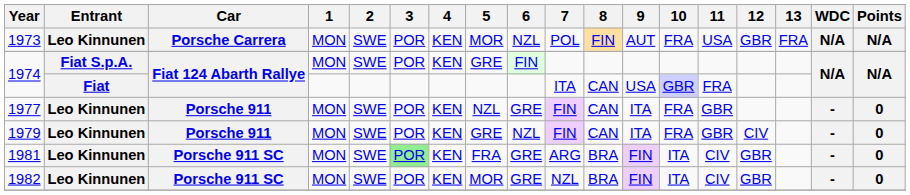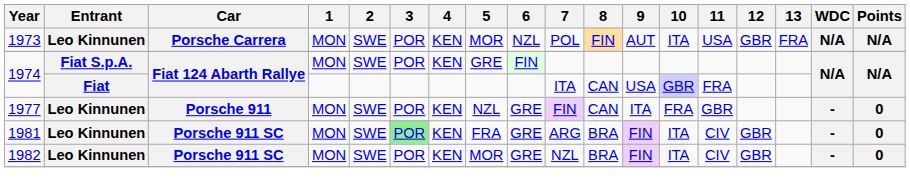 <table class="wikitable" style="text-align:center; font-size:90%;">
 <tr>
 <th>Year</th>
 <th>Entrant</th>
 <th>Car</th>
 <th>1</th>
 <th>2</th>
 <th>3</th>
 <th>4</th>
 <th>5</th>
 <th>6</th>
 <th>7</th>
 <th>8</th>
 <th>9</th>
 <th>10</th>
 <th>11</th>
 <th>12</th>
 <th>13</th>
 <th>WDC</th>
 <th>Points</th>
 </tr>
 <tr>
 <td><a href='#'>1973</a></td>
 <th>Leo Kinnunen</th>
 <th><a href='#'>Porsche Carrera</a></th>
 <td><a href='#'>MON</a></td>
 <td><a href='#'>SWE</a></td>
 <td><a href='#'>POR</a></td>
 <td><a href='#'>KEN</a></td>
 <td><a href='#'>MOR</a></td>
 <td><a href='#'>NZL</a></td>
 <td><a href='#'>POL</a></td>
 <td style="background:#FFDF9F;"><a href='#'>FIN</a><br></td>
 <td><a href='#'>AUT</a></td>
-<td><a href='#'>FRA</a></td>
+<td><a href='#'>ITA</a></td>
 <td><a href='#'>USA</a></td>
 <td><a href='#'>GBR</a></td>
 <td><a href='#'>FRA</a></td>
 <th>N/A</th>
 <th>N/A</th>
 </tr>
 <tr>
 </tr>
 <tr>
 <td rowspan="2"><a href='#'>1974</a></td>
 <th><a href='#'>Fiat S.p.A.</a></th>
 <th rowspan="2"><a href='#'>Fiat 124 Abarth Rallye</a></th>
 <td><a href='#'>MON</a><br></td>
 <td><a href='#'>SWE</a><br></td>
 <td><a href='#'>POR</a></td>
 <td><a href='#'>KEN</a></td>
 <td><a href='#'>GRE</a><br></td>
 <td style="background:#DFFFDF;"><a href='#'>FIN</a><br></td>
 <td></td>
 <td></td>
 <td></td>
 <td></td>
 <td></td>
 <td></td>
 <td></td>
 <th rowspan="2">N/A</th>
 <th rowspan="2">N/A</th>
 </tr>
 <tr>
 <th><a href='#'>Fiat</a></th>
 <td></td>
 <td></td>
 <td></td>
 <td></td>
 <td></td>
 <td></td>
 <td><a href='#'>ITA</a></td>
 <td><a href='#'>CAN</a></td>
 <td><a href='#'>USA</a></td>
 <td style="background:#CFCFFF;"><a href='#'>GBR</a><br></td>
 <td><a href='#'>FRA</a></td>
 <td></td>
 <td></td>
 </tr>
 <tr>
 <td><a href='#'>1977</a></td>
 <th>Leo Kinnunen</th>
 <th><a href='#'>Porsche 911</a></th>
 <td><a href='#'>MON</a></td>
 <td><a href='#'>SWE</a></td>
 <td><a href='#'>POR</a></td>
 <td><a href='#'>KEN</a></td>
 <td><a href='#'>NZL</a></td>
 <td><a href='#'>GRE</a></td>
 <td style="background:#EFCFFF;"><a href='#'>FIN</a><br></td>
 <td><a href='#'>CAN</a></td>
 <td><a href='#'>ITA</a></td>
 <td><a href='#'>FRA</a></td>
 <td><a href='#'>GBR</a></td>
 <td></td>
 <td></td>
 <th>-</th>
 <th>0</th>
 </tr>
 <tr>
-<td><a href='#'>1979</a></td>
-<th>Leo Kinnunen</th>
-<th><a href='#'>Porsche 911</a></th>
-<td><a href='#'>MON</a></td>
-<td><a href='#'>SWE</a></td>
-<td><a href='#'>POR</a></td>
-<td><a href='#'>KEN</a></td>
-<td><a href='#'>GRE</a></td>
-<td><a href='#'>NZL</a></td>
-<td style="background:#EFCFFF;"><a href='#'>FIN</a><br></td>
-<td><a href='#'>CAN</a></td>
-<td><a href='#'>ITA</a></td>
-<td><a href='#'>FRA</a></td>
-<td><a href='#'>GBR</a></td>
-<td><a href='#'>CIV</a></td>
-<td></td>
-<th>-</th>
-<th>0</th>
-</tr>
-<tr>
 <td><a href='#'>1981</a></td>
 <th>Leo Kinnunen</th>
 <th><a href='#'>Porsche 911 SC</a></th>
 <td><a href='#'>MON</a></td>
 <td><a href='#'>SWE</a></td>
 <td style="background: lightgreen;"><a href='#'>POR</a></td>
 <td><a href='#'>KEN</a></td>
 <td><a href='#'>FRA</a></td>
 <td><a href='#'>GRE</a></td>
 <td><a href='#'>ARG</a></td>
 <td><a href='#'>BRA</a></td>
 <td style="background:#EFCFFF;"><a href='#'>FIN</a><br></td>
 <td><a href='#'>ITA</a></td>
 <td><a href='#'>CIV</a></td>
 <td><a href='#'>GBR</a></td>
 <td></td>
 <th>-</th>
 <th>0</th>
 </tr>
 <tr>
 <td><a href='#'>1982</a></td>
 <th>Leo Kinnunen</th>
 <th><a href='#'>Porsche 911 SC</a></th>
 <td><a href='#'>MON</a></td>
 <td><a href='#'>SWE</a></td>
 <td><a href='#'>POR</a></td>
 <td><a href='#'>KEN</a></td>
 <td><a href='#'>MOR</a></td>
 <td><a href='#'>GRE</a></td>
 <td><a href='#'>NZL</a></td>
 <td><a href='#'>BRA</a></td>
 <td style="background:#EFCFFF;"><a href='#'>FIN</a><br></td>
 <td><a href='#'>ITA</a></td>
 <td><a href='#'>CIV</a></td>
 <td><a href='#'>GBR</a></td>
 <td></td>
 <th>-</th>
 <th>0</th>
 </tr>
 <tr>
 </tr>
 </table>
